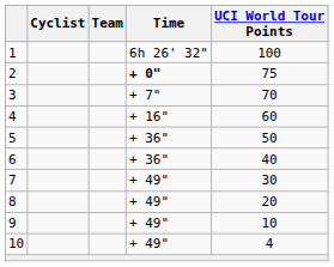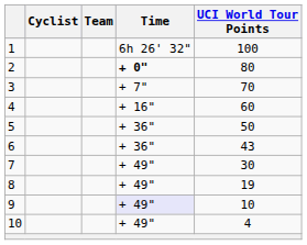 <table class="wikitable">
 <tr style="background:#ccccff;">
 <th></th>
 <th>Cyclist</th>
 <th>Team</th>
 <th>Time</th>
 <th><a href='#'>UCI World Tour</a><br>Points</th>
 </tr>
 <tr>
 <td>1</td>
 <td></td>
 <td></td>
 <td>6h 26' 32"</td>
 <td align="center">100</td>
 </tr>
 <tr>
 <td>2</td>
 <td></td>
 <td></td>
 <td><strong>+ 0"</strong></td>
-<td align="center">75</td>
+<td align="center">80</td>
 </tr>
 <tr>
 <td>3</td>
 <td></td>
 <td></td>
 <td>+ 7"</td>
 <td align="center">70</td>
 </tr>
 <tr>
 <td>4</td>
 <td></td>
 <td></td>
 <td>+ 16"</td>
 <td align="center">60</td>
 </tr>
 <tr>
 <td>5</td>
 <td></td>
 <td></td>
 <td>+ 36"</td>
 <td align="center">50</td>
 </tr>
 <tr>
 <td>6</td>
 <td></td>
 <td></td>
 <td>+ 36"</td>
-<td align="center">40</td>
+<td align="center">43</td>
 </tr>
 <tr>
 <td>7</td>
 <td></td>
 <td></td>
 <td>+ 49"</td>
 <td align="center">30</td>
 </tr>
 <tr>
 <td>8</td>
 <td></td>
 <td></td>
 <td>+ 49"</td>
-<td align="center">20</td>
+<td align="center">19</td>
 </tr>
 <tr>
 <td>9</td>
 <td></td>
 <td></td>
-<td>+ 49"</td>
+<td style="background: lavender;">+ 49"</td>
 <td align="center">10</td>
 </tr>
 <tr>
 <td>10</td>
 <td></td>
 <td></td>
 <td>+ 49"</td>
 <td align="center">4</td>
 </tr>
 <tr>
 <th colspan="5"></th>
 </tr>
 </table>
